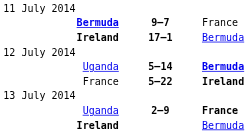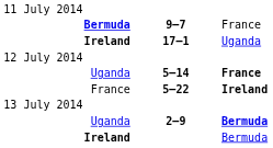 <table>
 <tr>
 <th width=150></th>
 <th width=100></th>
 <th width=150></th>
 </tr>
 <tr>
 <td>11 July 2014</td>
 </tr>
 <tr>
 <td align=right><strong><a href='#'>Bermuda</a></strong> </td>
 <td align=center><strong>9–7</strong></td>
 <td> France</td>
 </tr>
 <tr>
 <td align=right><strong>Ireland</strong> </td>
 <td align=center><strong>17–1</strong></td>
-<td> <a href='#'>Bermuda</a></td>
+<td> <a href='#'>Uganda</a></td>
 <td></td>
 </tr>
 <tr>
 <td>12 July 2014</td>
 </tr>
 <tr>
 <td align=right><a href='#'>Uganda</a> </td>
 <td align=center><strong>5–14</strong></td>
-<td> <strong><a href='#'>Bermuda</a></strong></td>
+<td> <strong>France</strong></td>
 </tr>
 <tr>
 <td align=right>France </td>
 <td align=center><strong>5–22</strong></td>
 <td> <strong>Ireland</strong></td>
 </tr>
 <tr>
 <td>13 July 2014</td>
 </tr>
 <tr>
 <td align=right><a href='#'>Uganda</a> </td>
 <td align=center><strong>2–9</strong></td>
-<td> <strong>France</strong></td>
+<td> <strong><a href='#'>Bermuda</a></strong></td>
 </tr>
 <tr>
 <td align=right><strong>Ireland</strong> </td>
 <td align=center></td>
 <td> <a href='#'>Bermuda</a></td>
 </tr>
 </table>
